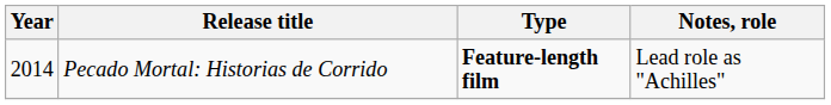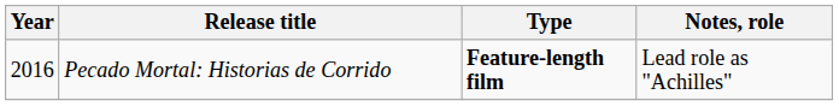 <table class="wikitable" style="text-align:left;">
 <tr>
 <th>Year</th>
 <th style="width:18em;">Release title</th>
 <th>Type</th>
 <th>Notes, role</th>
 </tr>
 <tr>
-<td>2014</td>
+<td>2016</td>
 <td><em>Pecado Mortal: Historias de Corrido</em></td>
 <td><strong>Feature-length film</strong></td>
 <td>Lead role as "Achilles"</td>
 </tr>
 <tr>
 </tr>
 </table>
